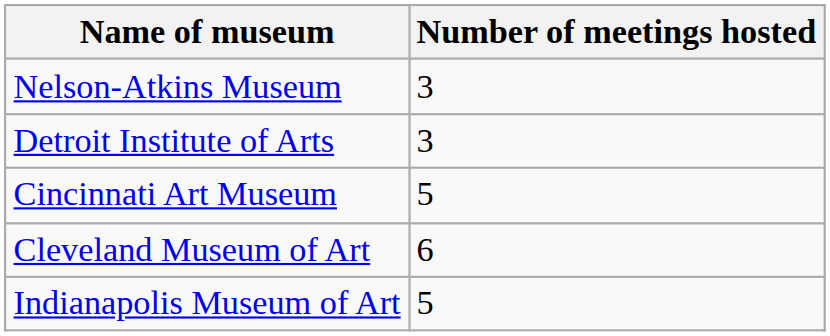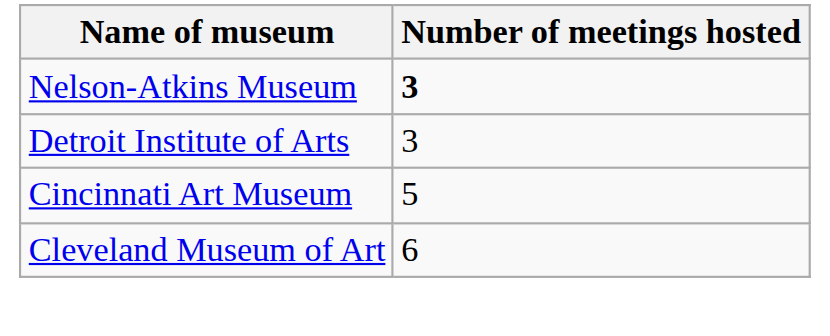 <table class="wikitable sortable" style="margin: 1em auto 1em auto;">
 <tr>
 <th>Name of museum</th>
 <th>Number of meetings hosted</th>
 </tr>
 <tr>
 <td><a href='#'>Nelson-Atkins Museum</a></td>
-<td>3</td>
+<td><strong>3</strong></td>
 </tr>
 <tr>
 <td><a href='#'>Detroit Institute of Arts</a></td>
 <td>3</td>
 </tr>
 <tr>
 <td><a href='#'>Cincinnati Art Museum</a></td>
 <td>5</td>
 </tr>
 <tr>
 <td><a href='#'>Cleveland Museum of Art</a></td>
 <td>6</td>
 </tr>
-<tr>
-<td><a href='#'>Indianapolis Museum of Art</a></td>
-<td>5</td>
-</tr>
 </table>
